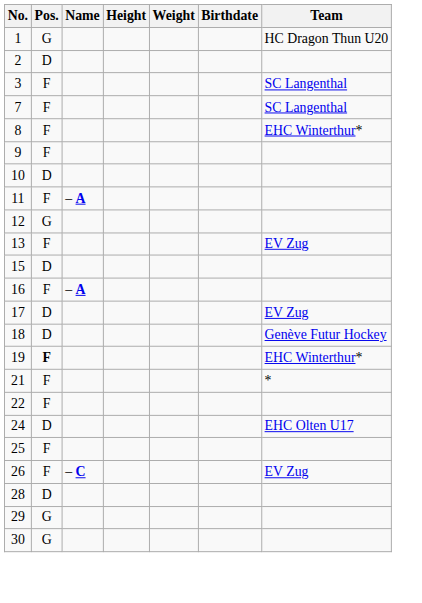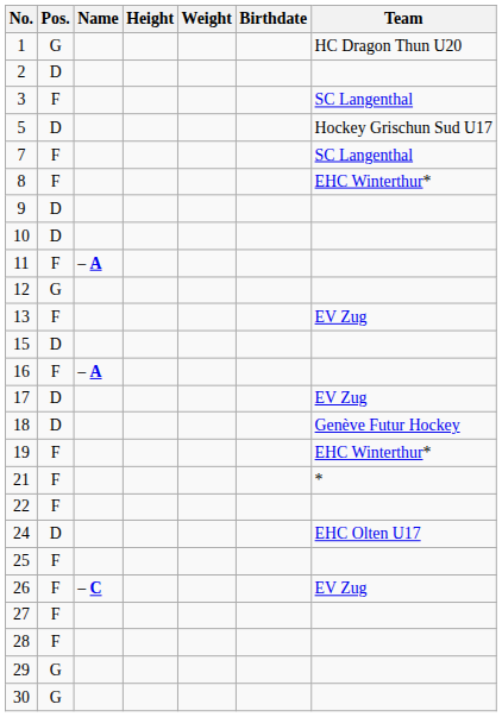 <table class="wikitable sortable" width="" style="font-size: 90%; text-align: center;">
 <tr>
 <th>No.</th>
 <th>Pos.</th>
 <th>Name</th>
 <th>Height</th>
 <th>Weight</th>
 <th>Birthdate</th>
 <th>Team</th>
 </tr>
 <tr>
 <td>1</td>
 <td>G</td>
 <td align=left></td>
 <td></td>
 <td></td>
 <td align=right></td>
 <td align=left> HC Dragon Thun U20</td>
 </tr>
 <tr>
 <td>2</td>
 <td>D</td>
 <td align=left></td>
 <td></td>
 <td></td>
 <td align=right></td>
 <td align=left> </td>
 </tr>
 <tr>
 <td>3</td>
 <td>F</td>
 <td align=left></td>
 <td></td>
 <td></td>
 <td align=right></td>
 <td align=left> <a href='#'>SC Langenthal</a></td>
 </tr>
 <tr>
+<td>5</td>
+<td>D</td>
+<td align=left></td>
+<td></td>
+<td></td>
+<td align=right></td>
+<td align=left> Hockey Grischun Sud U17</td>
+</tr>
+<tr>
 <td>7</td>
 <td>F</td>
 <td align=left></td>
 <td></td>
 <td></td>
 <td align=right></td>
 <td align=left> <a href='#'>SC Langenthal</a></td>
 </tr>
 <tr>
 <td>8</td>
 <td>F</td>
 <td align=left></td>
 <td></td>
 <td></td>
 <td align=right></td>
 <td align=left> <a href='#'>EHC Winterthur</a>*</td>
 </tr>
 <tr>
 <td>9</td>
-<td>F</td>
+<td>D</td>
 <td align=left></td>
 <td></td>
 <td></td>
 <td align=right></td>
 <td align=left> </td>
 </tr>
 <tr>
 <td>10</td>
 <td>D</td>
 <td align=left></td>
 <td></td>
 <td></td>
 <td align=right></td>
 <td align=left> </td>
 </tr>
 <tr>
 <td>11</td>
 <td>F</td>
 <td align=left> – <a href='#'><strong>A</strong></a></td>
 <td></td>
 <td></td>
 <td align=right></td>
 <td align=left> </td>
 </tr>
 <tr>
 <td>12</td>
 <td>G</td>
 <td align=left></td>
 <td></td>
 <td></td>
 <td align=right></td>
 <td align=left> </td>
 </tr>
 <tr>
 <td>13</td>
 <td>F</td>
 <td align=left></td>
 <td></td>
 <td></td>
 <td align=right></td>
 <td align=left> <a href='#'>EV Zug</a></td>
 </tr>
 <tr>
 <td>15</td>
 <td>D</td>
 <td align=left></td>
 <td></td>
 <td></td>
 <td align=right></td>
 <td align=left> </td>
 </tr>
 <tr>
 <td>16</td>
 <td>F</td>
 <td align=left> – <a href='#'><strong>A</strong></a></td>
 <td></td>
 <td></td>
 <td align=right></td>
 <td align=left> </td>
 </tr>
 <tr>
 <td>17</td>
 <td>D</td>
 <td align=left></td>
 <td></td>
 <td></td>
 <td align=right></td>
 <td align=left> <a href='#'>EV Zug</a></td>
 </tr>
 <tr>
 <td>18</td>
 <td>D</td>
 <td align=left></td>
 <td></td>
 <td></td>
 <td align=right></td>
 <td align=left> <a href='#'>Genève Futur Hockey</a></td>
 </tr>
 <tr>
 <td>19</td>
-<td><strong>F</strong></td>
+<td>F</td>
 <td align=left></td>
 <td></td>
 <td></td>
 <td align=right></td>
 <td align=left> <a href='#'>EHC Winterthur</a>*</td>
 </tr>
 <tr>
 <td>21</td>
 <td>F</td>
 <td align=left></td>
 <td></td>
 <td></td>
 <td align=right></td>
 <td align=left> *</td>
 </tr>
 <tr>
 <td>22</td>
 <td>F</td>
 <td align=left></td>
 <td></td>
 <td></td>
 <td align=right></td>
 <td align=left> </td>
 </tr>
 <tr>
 <td>24</td>
 <td>D</td>
 <td align=left></td>
 <td></td>
 <td></td>
 <td align=right></td>
 <td align=left> <a href='#'>EHC Olten U17</a></td>
 </tr>
 <tr>
 <td>25</td>
 <td>F</td>
 <td align=left></td>
 <td></td>
 <td></td>
 <td align=right></td>
 <td align=left> </td>
 </tr>
 <tr>
 <td>26</td>
 <td>F</td>
 <td align=left> – <a href='#'><strong>C</strong></a></td>
 <td></td>
 <td></td>
 <td align=right></td>
 <td align=left> <a href='#'>EV Zug</a></td>
 </tr>
 <tr>
+<td>27</td>
+<td>F</td>
+<td align=left></td>
+<td></td>
+<td></td>
+<td align=right></td>
+<td align=left> </td>
+</tr>
+<tr>
 <td>28</td>
-<td>D</td>
+<td>F</td>
 <td align=left></td>
 <td></td>
 <td></td>
 <td align=right></td>
 <td align=left> </td>
 </tr>
 <tr>
 <td>29</td>
 <td>G</td>
 <td align=left></td>
 <td></td>
 <td></td>
 <td align=right></td>
 <td align=left> </td>
 </tr>
 <tr>
 <td>30</td>
 <td>G</td>
 <td align=left></td>
 <td></td>
 <td></td>
 <td align=right></td>
 <td align=left> </td>
 </tr>
 </table>
